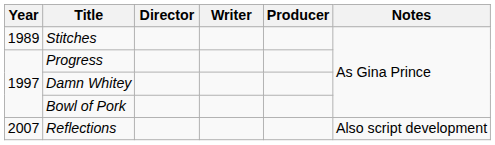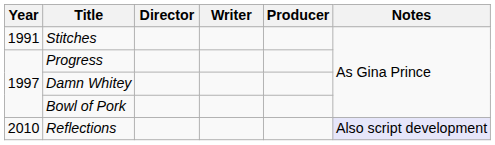 <table class="wikitable">
 <tr style="background:#ccc; text-align:center;">
 <th>Year</th>
 <th>Title</th>
 <th width=65>Director</th>
 <th width=65>Writer</th>
 <th width=65>Producer</th>
 <th>Notes</th>
 </tr>
 <tr>
-<td>1989</td>
+<td>1991</td>
 <td><em>Stitches</em></td>
 <td></td>
 <td></td>
 <td></td>
 <td rowspan=4>As Gina Prince</td>
 </tr>
 <tr>
 <td rowspan=3>1997</td>
 <td><em>Progress</em></td>
 <td></td>
 <td></td>
 <td></td>
 </tr>
 <tr>
 <td><em>Damn Whitey</em></td>
 <td></td>
 <td></td>
 <td></td>
 </tr>
 <tr>
 <td><em>Bowl of Pork</em></td>
 <td></td>
 <td></td>
 <td></td>
 </tr>
 <tr>
-<td>2007</td>
+<td>2010</td>
 <td><em>Reflections</em></td>
 <td></td>
 <td></td>
 <td></td>
-<td>Also script development</td>
+<td style="background: lavender;">Also script development</td>
 </tr>
 </table>
